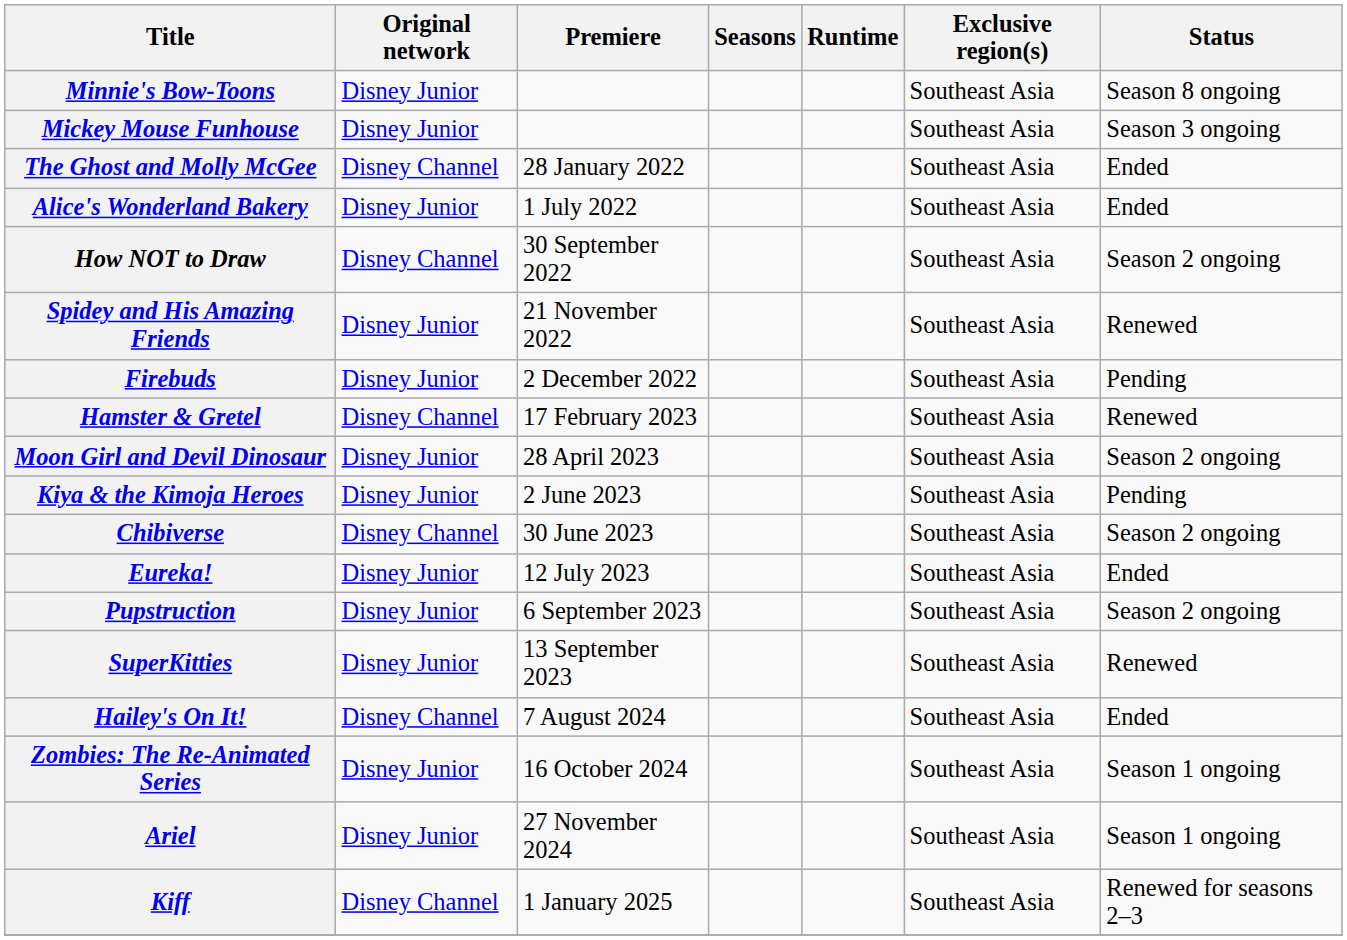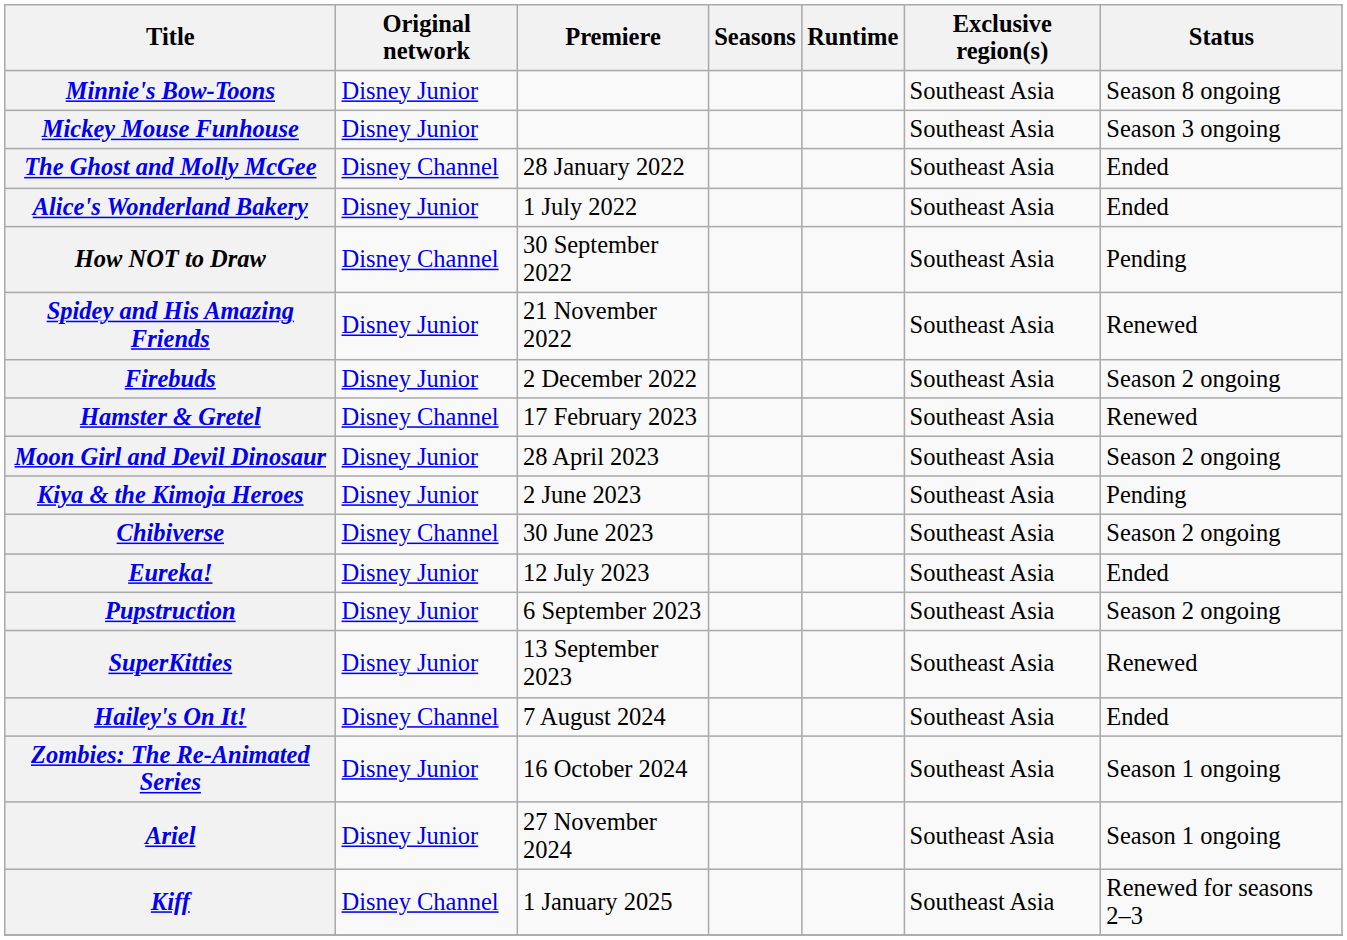 <table class="wikitable plainrowheaders sortable" style="width:99%;">
 <tr>
 <th>Title</th>
 <th>Original network</th>
 <th>Premiere</th>
 <th>Seasons</th>
 <th>Runtime</th>
 <th>Exclusive region(s)</th>
 <th>Status</th>
 </tr>
 <tr>
 <th scope="row"><em><a href='#'>Minnie's Bow-Toons</a></em></th>
 <td><a href='#'>Disney Junior</a></td>
 <td></td>
 <td></td>
 <td></td>
 <td>Southeast Asia</td>
 <td>Season 8 ongoing</td>
 </tr>
 <tr>
 <th scope="row"><em><a href='#'>Mickey Mouse Funhouse</a></em></th>
 <td><a href='#'>Disney Junior</a></td>
 <td></td>
 <td></td>
 <td></td>
 <td>Southeast Asia</td>
 <td>Season 3 ongoing</td>
 </tr>
 <tr>
 <th scope="row"><em><a href='#'>The Ghost and Molly McGee</a></em></th>
 <td><a href='#'>Disney Channel</a></td>
 <td>28 January 2022</td>
 <td></td>
 <td></td>
 <td>Southeast Asia</td>
 <td>Ended</td>
 </tr>
 <tr>
 <th scope="row"><em><a href='#'>Alice's Wonderland Bakery</a></em></th>
 <td><a href='#'>Disney Junior</a></td>
 <td>1 July 2022</td>
 <td></td>
 <td></td>
 <td>Southeast Asia</td>
 <td>Ended</td>
 </tr>
 <tr>
 <th scope="row"><em>How NOT to Draw</em></th>
 <td><a href='#'>Disney Channel</a></td>
 <td>30 September 2022</td>
 <td></td>
 <td></td>
 <td>Southeast Asia</td>
-<td>Season 2 ongoing</td>
+<td>Pending</td>
 </tr>
 <tr>
 <th scope="row"><em><a href='#'>Spidey and His Amazing Friends</a></em></th>
 <td><a href='#'>Disney Junior</a></td>
 <td>21 November 2022</td>
 <td></td>
 <td></td>
 <td>Southeast Asia</td>
 <td>Renewed</td>
 </tr>
 <tr>
 <th scope="row"><em><a href='#'>Firebuds</a></em></th>
 <td><a href='#'>Disney Junior</a></td>
 <td>2 December 2022</td>
 <td></td>
 <td></td>
 <td>Southeast Asia</td>
-<td>Pending</td>
+<td>Season 2 ongoing</td>
 </tr>
 <tr>
 <th scope="row"><em><a href='#'>Hamster & Gretel</a></em></th>
 <td><a href='#'>Disney Channel</a></td>
 <td>17 February 2023</td>
 <td></td>
 <td></td>
 <td>Southeast Asia</td>
 <td>Renewed</td>
 </tr>
 <tr>
 <th scope="row"><em><a href='#'>Moon Girl and Devil Dinosaur</a></em></th>
 <td><a href='#'>Disney Junior</a></td>
 <td>28 April 2023</td>
 <td></td>
 <td></td>
 <td>Southeast Asia</td>
 <td>Season 2 ongoing</td>
 </tr>
 <tr>
 <th scope="row"><em><a href='#'>Kiya & the Kimoja Heroes</a></em></th>
 <td><a href='#'>Disney Junior</a></td>
 <td>2 June 2023</td>
 <td></td>
 <td></td>
 <td>Southeast Asia</td>
 <td>Pending</td>
 </tr>
 <tr>
 <th scope="row"><em><a href='#'>Chibiverse</a></em></th>
 <td><a href='#'>Disney Channel</a></td>
 <td>30 June 2023</td>
 <td></td>
 <td></td>
 <td>Southeast Asia</td>
 <td>Season 2 ongoing</td>
 </tr>
 <tr>
 <th scope="row"><em><a href='#'>Eureka!</a></em></th>
 <td><a href='#'>Disney Junior</a></td>
 <td>12 July 2023</td>
 <td></td>
 <td></td>
 <td>Southeast Asia</td>
 <td>Ended</td>
 </tr>
 <tr>
 <th scope="row"><em><a href='#'>Pupstruction</a></em></th>
 <td><a href='#'>Disney Junior</a></td>
 <td>6 September 2023</td>
 <td></td>
 <td></td>
 <td>Southeast Asia</td>
 <td>Season 2 ongoing</td>
 </tr>
 <tr>
 <th scope="row"><em><a href='#'>SuperKitties</a></em></th>
 <td><a href='#'>Disney Junior</a></td>
 <td>13 September 2023</td>
 <td></td>
 <td></td>
 <td>Southeast Asia</td>
 <td>Renewed</td>
 </tr>
 <tr>
 <th scope="row"><em><a href='#'>Hailey's On It!</a></em></th>
 <td><a href='#'>Disney Channel</a></td>
 <td>7 August 2024</td>
 <td></td>
 <td></td>
 <td>Southeast Asia</td>
 <td>Ended</td>
 </tr>
 <tr>
 <th scope="row"><em><a href='#'>Zombies: The Re-Animated Series</a></em></th>
 <td><a href='#'>Disney Junior</a></td>
 <td>16 October 2024</td>
 <td></td>
 <td></td>
 <td>Southeast Asia</td>
 <td>Season 1 ongoing</td>
 </tr>
 <tr>
 <th scope="row"><em><a href='#'>Ariel</a></em></th>
 <td><a href='#'>Disney Junior</a></td>
 <td>27 November 2024</td>
 <td></td>
 <td></td>
 <td>Southeast Asia</td>
 <td>Season 1 ongoing</td>
 </tr>
 <tr>
 <th scope="row"><em><a href='#'>Kiff</a></em></th>
 <td><a href='#'>Disney Channel</a></td>
 <td>1 January 2025</td>
 <td></td>
 <td></td>
 <td>Southeast Asia</td>
 <td>Renewed for seasons 2–3</td>
 </tr>
 <tr>
 </tr>
 </table>
